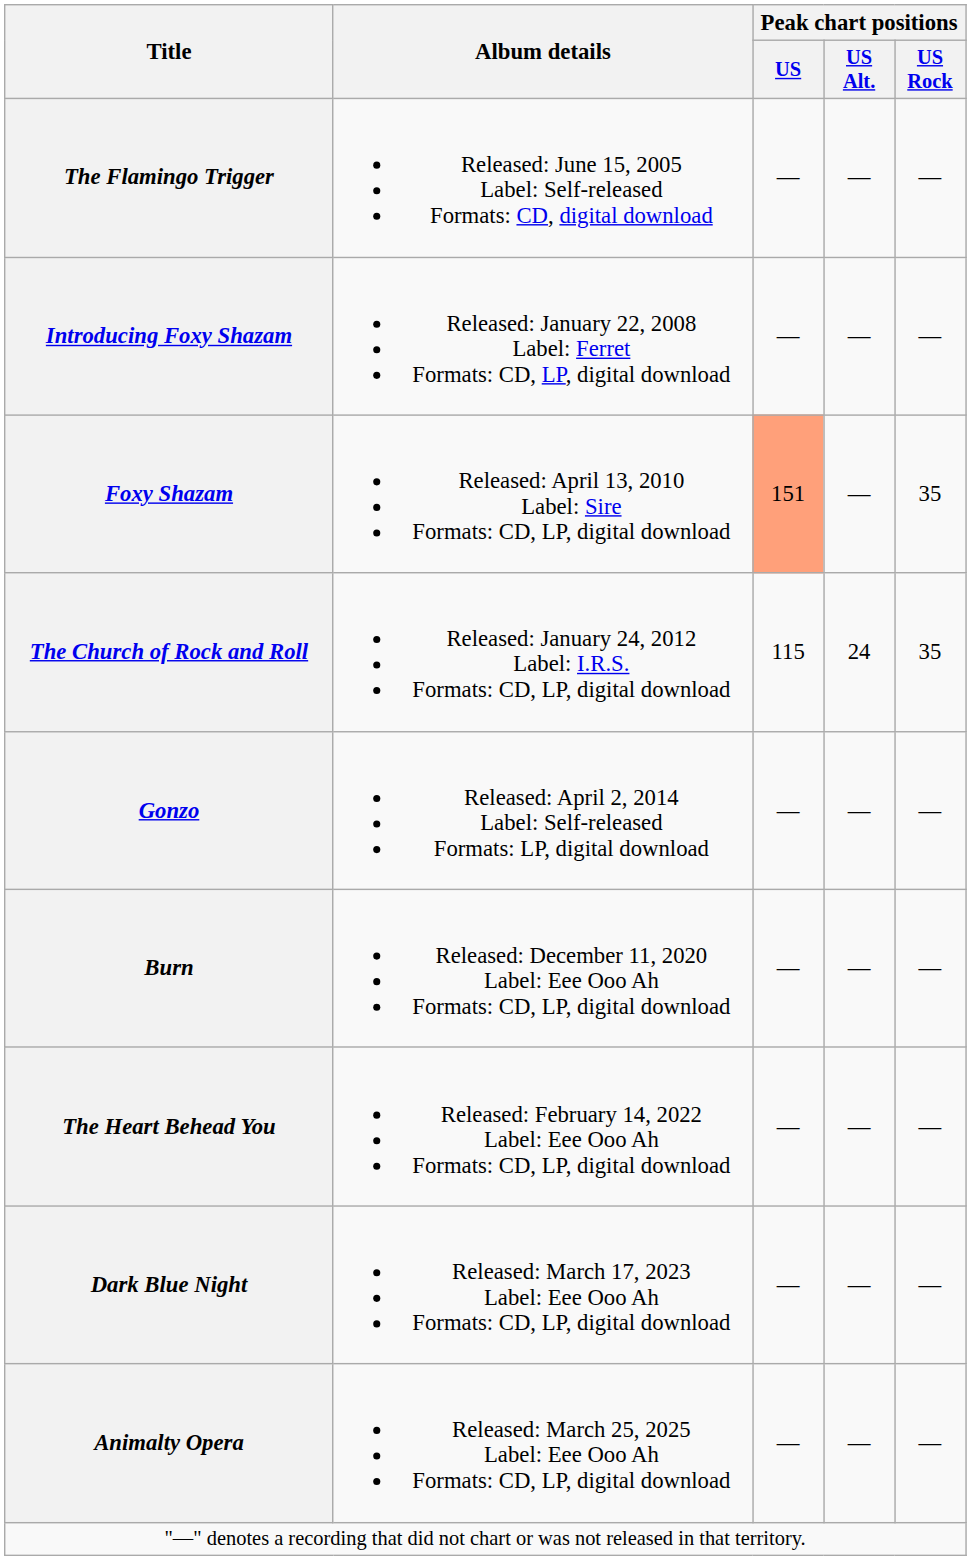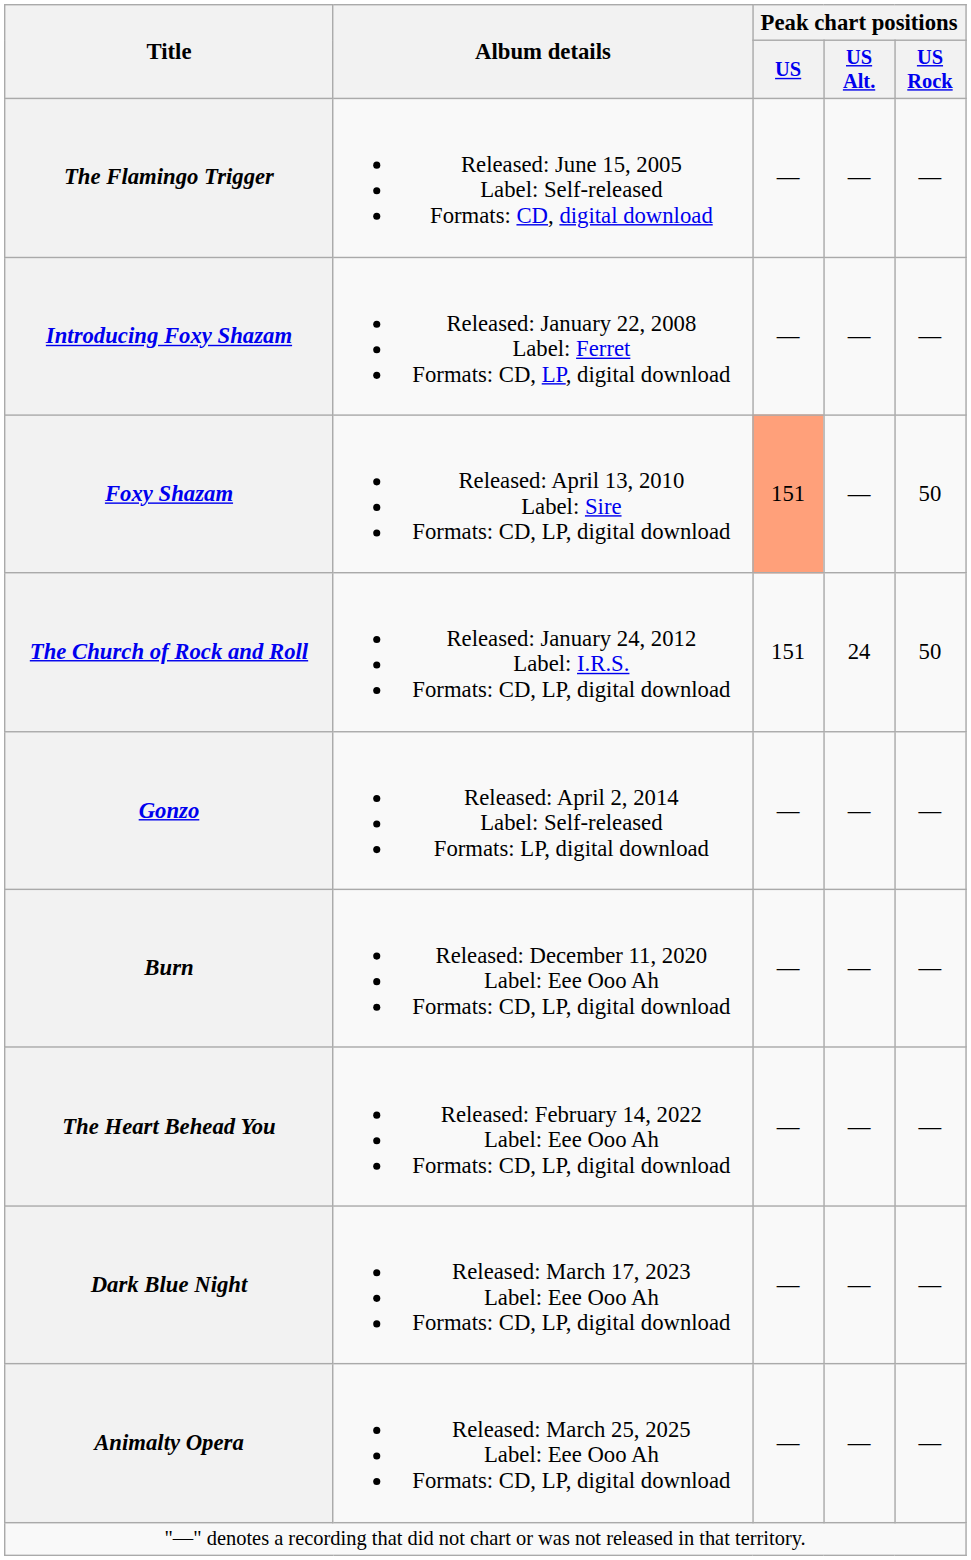 <table class="wikitable plainrowheaders" style="text-align:center;">
 <tr>
 <th scope="col" rowspan="2" style="width:14em;">Title</th>
 <th scope="col" rowspan="2" style="width:18em;">Album details</th>
 <th scope="col" colspan="3">Peak chart positions</th>
 </tr>
 <tr>
 <th scope="col" style="width:3em;font-size:90%;"><a href='#'>US</a><br></th>
 <th scope="col" style="width:3em;font-size:90%;"><a href='#'>US<br>Alt.</a><br></th>
 <th scope="col" style="width:3em;font-size:90%;"><a href='#'>US<br>Rock</a><br></th>
 </tr>
 <tr>
 <th scope="row"><em>The Flamingo Trigger</em></th>
 <td><br><ul><li>Released: June 15, 2005</li><li>Label: Self-released</li><li>Formats: <a href='#'>CD</a>, <a href='#'>digital download</a></li></ul></td>
 <td>—</td>
 <td>—</td>
 <td>—</td>
 </tr>
 <tr>
 <th scope="row"><em><a href='#'>Introducing Foxy Shazam</a></em></th>
 <td><br><ul><li>Released: January 22, 2008</li><li>Label: <a href='#'>Ferret</a></li><li>Formats: CD, <a href='#'>LP</a>, digital download</li></ul></td>
 <td>—</td>
 <td>—</td>
 <td>—</td>
 </tr>
 <tr>
 <th scope="row"><em><a href='#'>Foxy Shazam</a></em></th>
 <td><br><ul><li>Released: April 13, 2010</li><li>Label: <a href='#'>Sire</a></li><li>Formats: CD, LP, digital download</li></ul></td>
 <td style="background: lightsalmon;">151</td>
 <td>—</td>
-<td>35</td>
+<td>50</td>
 </tr>
 <tr>
 <th scope="row"><em><a href='#'>The Church of Rock and Roll</a></em></th>
 <td><br><ul><li>Released: January 24, 2012</li><li>Label: <a href='#'>I.R.S.</a></li><li>Formats: CD, LP, digital download</li></ul></td>
-<td>115</td>
+<td>151</td>
 <td>24</td>
-<td>35</td>
+<td>50</td>
 </tr>
 <tr>
 <th scope="row"><em><a href='#'>Gonzo</a></em></th>
 <td><br><ul><li>Released: April 2, 2014</li><li>Label: Self-released</li><li>Formats: LP, digital download</li></ul></td>
 <td>—</td>
 <td>—</td>
 <td>—</td>
 </tr>
 <tr>
 <th scope="row"><em>Burn</em></th>
 <td><br><ul><li>Released: December 11, 2020</li><li>Label: Eee Ooo Ah</li><li>Formats: CD, LP, digital download</li></ul></td>
 <td>—</td>
 <td>—</td>
 <td>—</td>
 </tr>
 <tr>
 <th scope="row"><em>The Heart Behead You</em></th>
 <td><br><ul><li>Released: February 14, 2022</li><li>Label: Eee Ooo Ah</li><li>Formats: CD, LP, digital download</li></ul></td>
 <td>—</td>
 <td>—</td>
 <td>—</td>
 </tr>
 <tr>
 <th scope="row"><em>Dark Blue Night</em></th>
 <td><br><ul><li>Released: March 17, 2023</li><li>Label: Eee Ooo Ah</li><li>Formats: CD, LP, digital download</li></ul></td>
 <td>—</td>
 <td>—</td>
 <td>—</td>
 </tr>
 <tr>
 <th scope="row"><em>Animalty Opera</em></th>
 <td><br><ul><li>Released: March 25, 2025</li><li>Label: Eee Ooo Ah</li><li>Formats: CD, LP, digital download</li></ul></td>
 <td>—</td>
 <td>—</td>
 <td>—</td>
 </tr>
 <tr>
 <td colspan="7" style="font-size:90%">"—" denotes a recording that did not chart or was not released in that territory.</td>
 </tr>
 </table>
